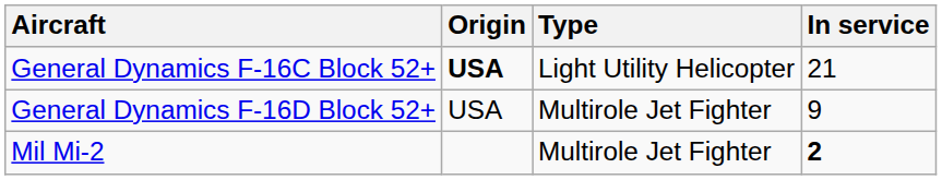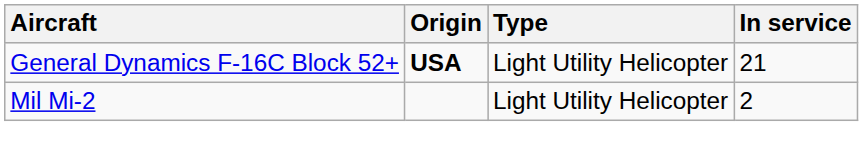 <table class="wikitable">
 <tr>
 <th style="text-align: left;">Aircraft</th>
 <th style="text-align: left;">Origin</th>
 <th style="text-align: left;">Type</th>
 <th style="text-align: left;">In service</th>
 </tr>
 <tr>
 <td><a href='#'>General Dynamics F-16C Block 52+</a></td>
 <td><strong> USA</strong></td>
 <td>Light Utility Helicopter</td>
 <td>21</td>
 </tr>
 <tr>
-<td><a href='#'>General Dynamics F-16D Block 52+</a></td>
-<td> USA</td>
-<td>Multirole Jet Fighter</td>
-<td>9</td>
-</tr>
-<tr>
 <td><a href='#'>Mil Mi-2</a></td>
 <td> <br> </td>
-<td>Multirole Jet Fighter</td>
-<td><strong>2</strong></td>
+<td>Light Utility Helicopter</td>
+<td>2</td>
 </tr>
 </table>
